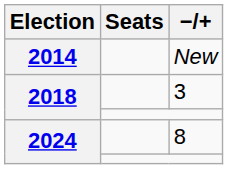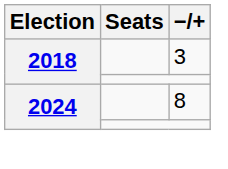 <table class="wikitable">
 <tr>
 <th>Election</th>
 <th>Seats</th>
 <th>−/+</th>
-</tr>
-<tr>
-<th><a href='#'>2014</a></th>
-<td></td>
-<td><em>New</em></td>
 </tr>
 <tr>
 <th rowspan="2"><a href='#'>2018</a></th>
 <td></td>
 <td> 3</td>
 </tr>
 <tr>
 <td colspan="2"></td>
 </tr>
 <tr>
 <th rowspan="2"><a href='#'>2024</a></th>
 <td></td>
 <td> 8</td>
 </tr>
 <tr>
 <td colspan="2"></td>
 </tr>
 </table>
